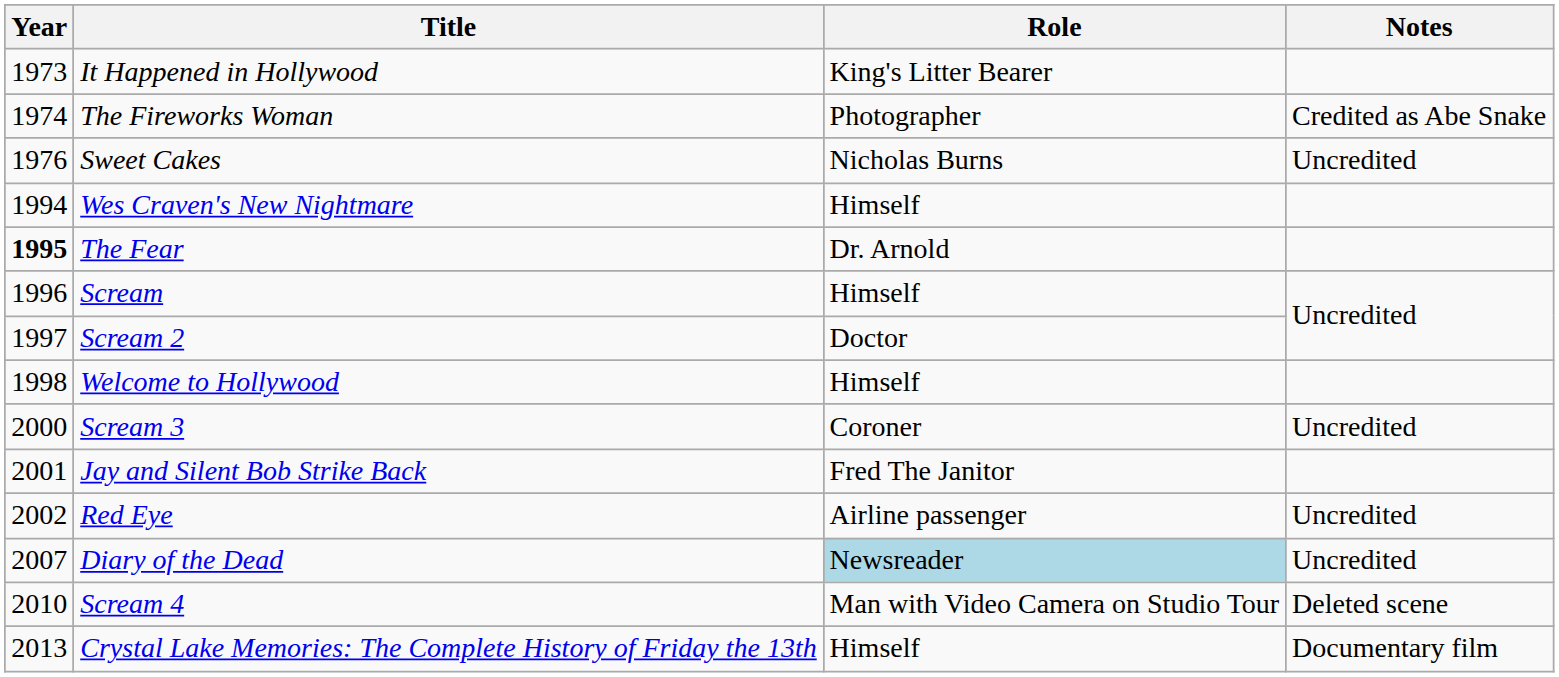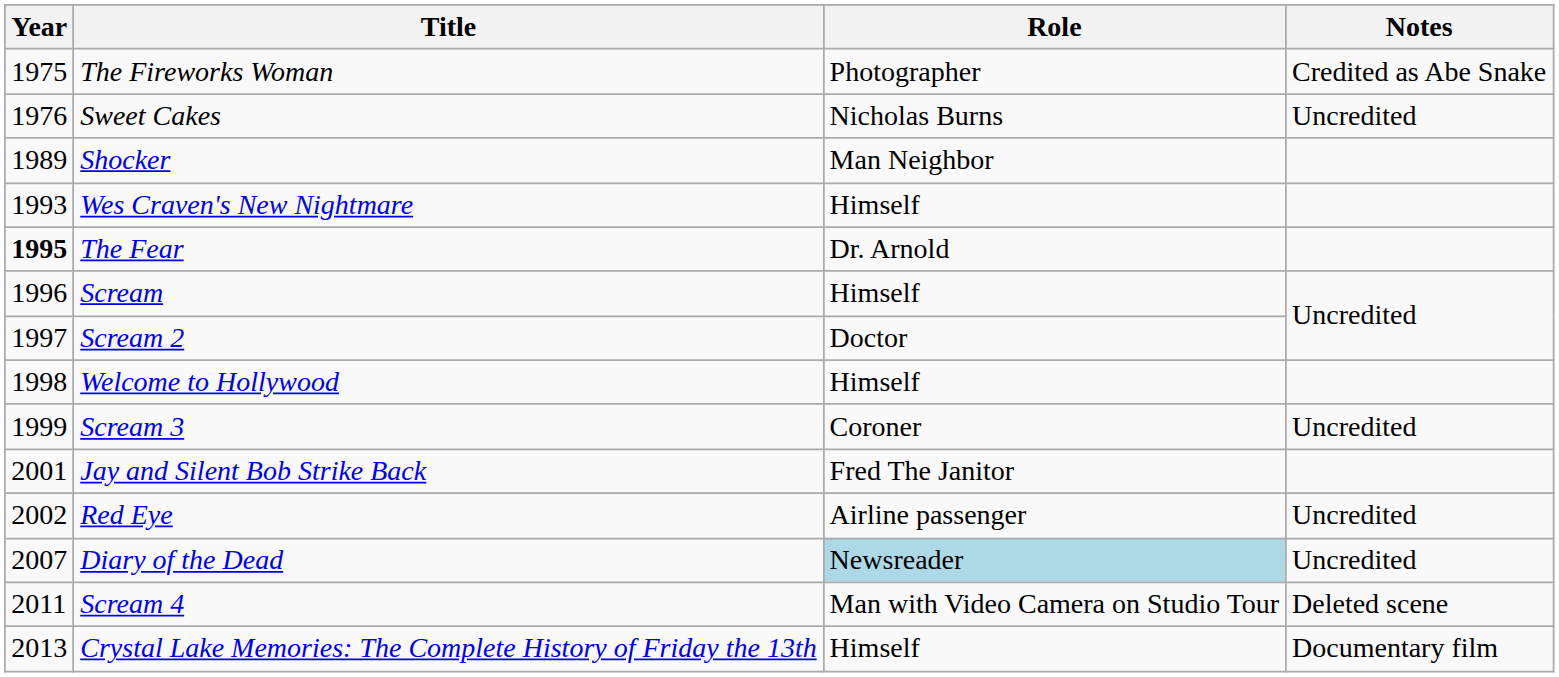 <table class="wikitable plainrowheaders" style="margin-right: 0;">
 <tr>
 <th>Year</th>
 <th>Title</th>
 <th>Role</th>
 <th>Notes</th>
 </tr>
 <tr>
-<td>1973</td>
-<td><em>It Happened in Hollywood</em></td>
-<td>King's Litter Bearer</td>
-<td></td>
-</tr>
-<tr>
-<td>1974</td>
+<td>1975</td>
 <td><em>The Fireworks Woman</em></td>
 <td>Photographer</td>
 <td>Credited as Abe Snake</td>
 </tr>
 <tr>
 <td>1976</td>
 <td><em>Sweet Cakes</em></td>
 <td>Nicholas Burns</td>
 <td>Uncredited</td>
 </tr>
 <tr>
-<td>1994</td>
+<td>1989</td>
+<td><em><a href='#'>Shocker</a></em></td>
+<td>Man Neighbor</td>
+<td></td>
+</tr>
+<tr>
+<td>1993</td>
 <td><em><a href='#'>Wes Craven's New Nightmare</a></em></td>
 <td>Himself</td>
 <td></td>
 </tr>
 <tr>
 <td><strong>1995</strong></td>
 <td><em><a href='#'>The Fear</a></em></td>
 <td>Dr. Arnold</td>
 <td></td>
 </tr>
 <tr>
 <td>1996</td>
 <td><em><a href='#'>Scream</a></em></td>
 <td>Himself</td>
 <td rowspan=2>Uncredited</td>
 </tr>
 <tr>
 <td>1997</td>
 <td><em><a href='#'>Scream 2</a></em></td>
 <td>Doctor</td>
 </tr>
 <tr>
 <td>1998</td>
 <td><em><a href='#'>Welcome to Hollywood</a></em></td>
 <td>Himself</td>
 <td></td>
 </tr>
 <tr>
-<td>2000</td>
+<td>1999</td>
 <td><em><a href='#'>Scream 3</a></em></td>
 <td>Coroner</td>
 <td>Uncredited</td>
 </tr>
 <tr>
 <td>2001</td>
 <td><em><a href='#'>Jay and Silent Bob Strike Back</a></em></td>
 <td>Fred The Janitor</td>
 <td></td>
 </tr>
 <tr>
 <td>2002</td>
 <td><em><a href='#'>Red Eye</a></em></td>
 <td>Airline passenger</td>
 <td>Uncredited</td>
 </tr>
 <tr>
 <td>2007</td>
 <td><em><a href='#'>Diary of the Dead</a></em></td>
 <td style="background: lightblue;">Newsreader</td>
 <td>Uncredited</td>
 </tr>
 <tr>
-<td>2010</td>
+<td>2011</td>
 <td><em><a href='#'>Scream 4</a></em></td>
 <td>Man with Video Camera on Studio Tour</td>
 <td>Deleted scene</td>
 </tr>
 <tr>
 <td>2013</td>
 <td><em><a href='#'>Crystal Lake Memories: The Complete History of Friday the 13th</a></em></td>
 <td>Himself</td>
 <td>Documentary film</td>
 </tr>
 </table>
